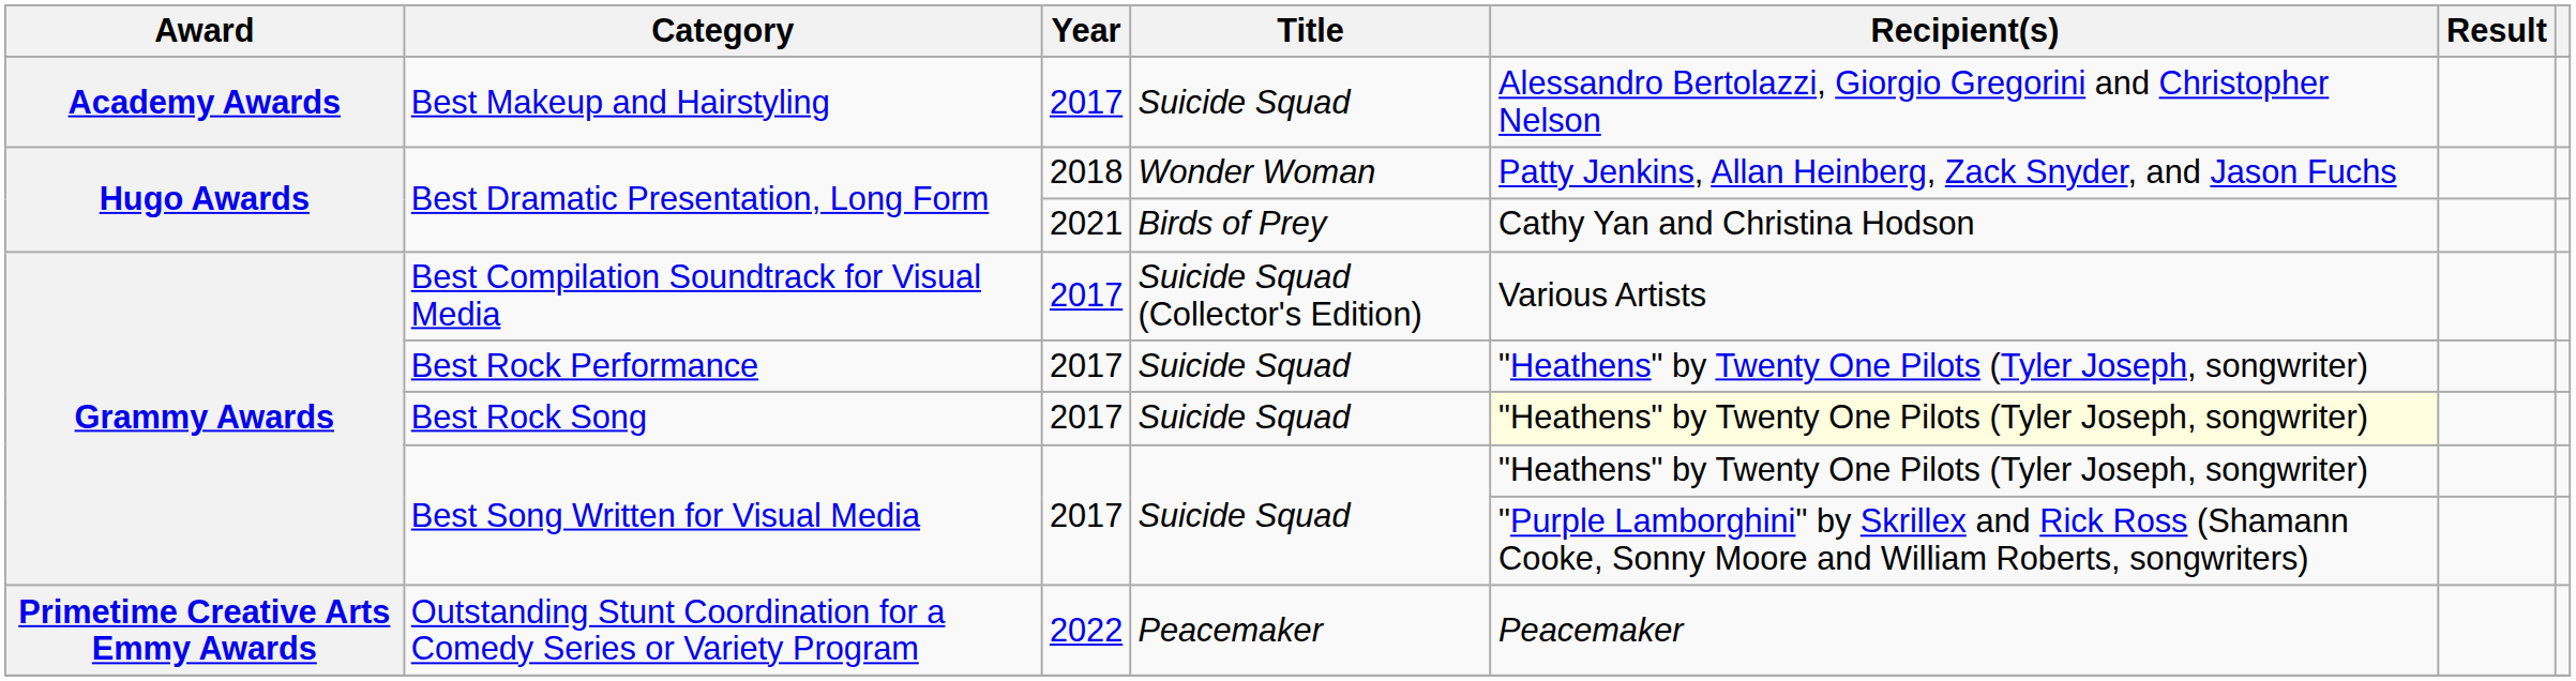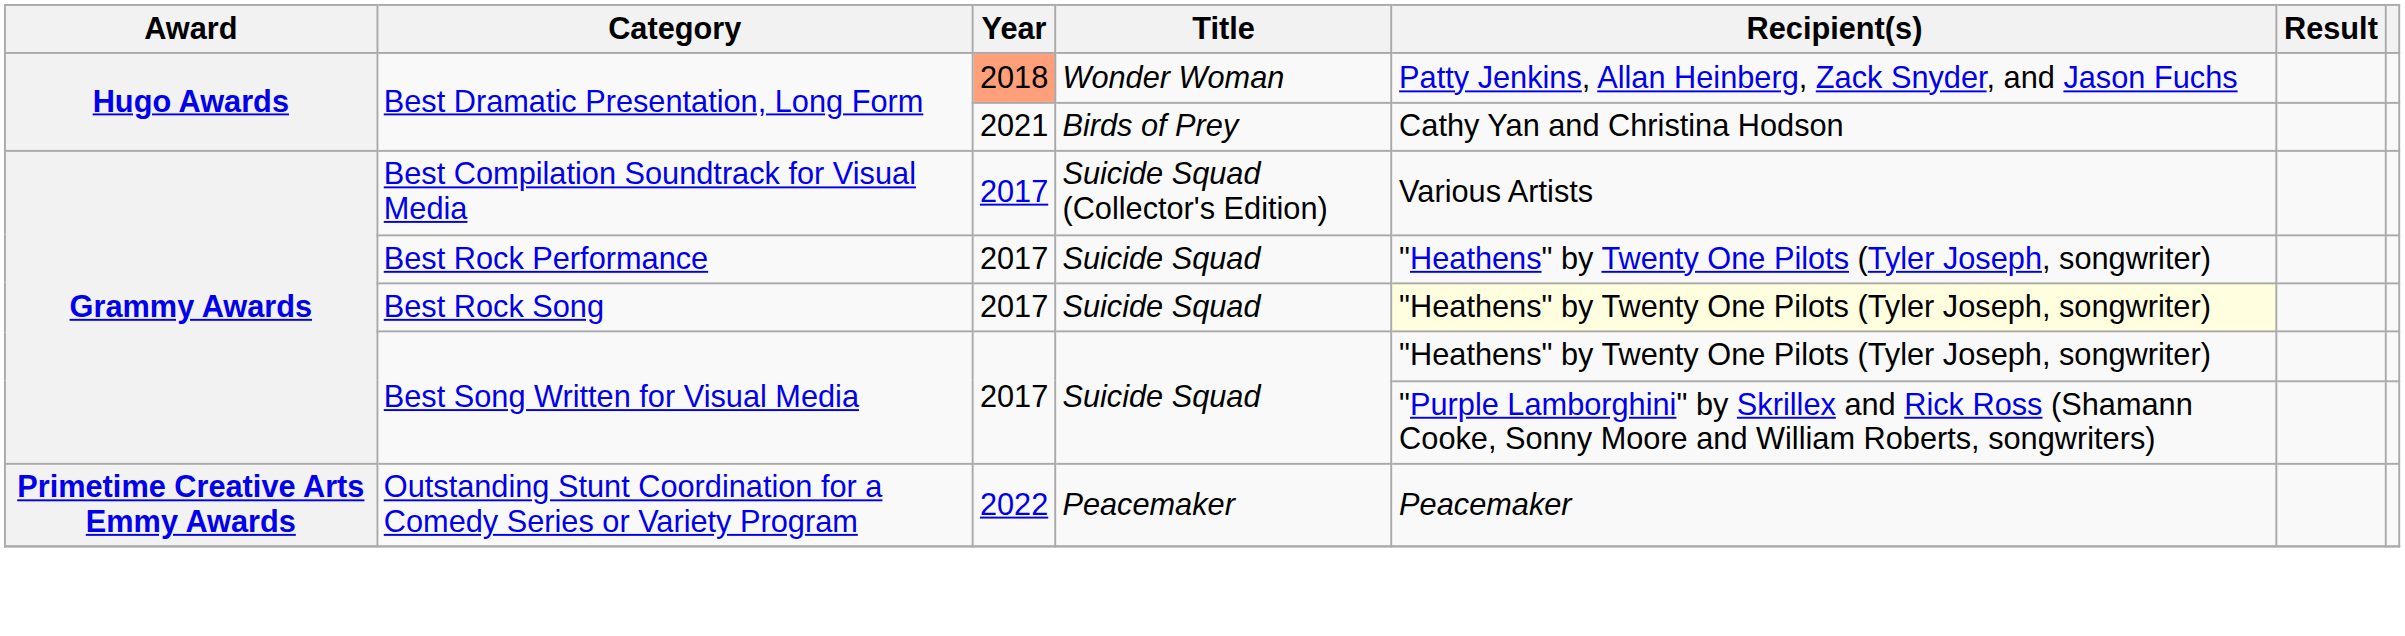 <table class="wikitable plainrowheaders">
 <tr>
 <th scope="col">Award</th>
 <th scope="col">Category</th>
 <th scope="col">Year</th>
 <th scope="col">Title</th>
 <th scope="col">Recipient(s)</th>
 <th scope="col">Result</th>
 <th scope="col" class="unsortable"></th>
 </tr>
 <tr>
-<th scope="row"><a href='#'>Academy Awards</a></th>
-<td><a href='#'>Best Makeup and Hairstyling</a></td>
-<td><a href='#'>2017</a></td>
-<td><em>Suicide Squad</em></td>
-<td><a href='#'>Alessandro Bertolazzi</a>, <a href='#'>Giorgio Gregorini</a> and <a href='#'>Christopher Nelson</a></td>
-<td></td>
-<td style="text-align:center;"></td>
-</tr>
-<tr>
 <th rowspan="2" scope="rowgroup"><a href='#'>Hugo Awards</a></th>
 <td rowspan="2"><a href='#'>Best Dramatic Presentation, Long Form</a></td>
-<td>2018</td>
+<td style="background: lightsalmon;">2018</td>
 <td><em>Wonder Woman</em></td>
 <td><a href='#'>Patty Jenkins</a>, <a href='#'>Allan Heinberg</a>, <a href='#'>Zack Snyder</a>, and <a href='#'>Jason Fuchs</a></td>
 <td></td>
 <td style="text-align:center;"></td>
 </tr>
 <tr>
 <td>2021</td>
 <td><em>Birds of Prey</em></td>
 <td>Cathy Yan and Christina Hodson</td>
 <td></td>
 <td style="text-align:center;"></td>
 </tr>
 <tr>
 <th rowspan="5" scope="rowgroup"><a href='#'>Grammy Awards</a></th>
 <td><a href='#'>Best Compilation Soundtrack for Visual Media</a></td>
 <td><a href='#'>2017</a></td>
 <td><em>Suicide Squad</em> (Collector's Edition)</td>
 <td>Various Artists</td>
 <td></td>
 <td style="text-align:center;"></td>
 </tr>
 <tr>
 <td><a href='#'>Best Rock Performance</a></td>
 <td>2017</td>
 <td><em>Suicide Squad</em></td>
 <td>"<a href='#'>Heathens</a>" by <a href='#'>Twenty One Pilots</a> (<a href='#'>Tyler Joseph</a>, songwriter)</td>
 <td></td>
 <td style="text-align:center;"></td>
 </tr>
 <tr>
 <td><a href='#'>Best Rock Song</a></td>
 <td>2017</td>
 <td><em>Suicide Squad</em></td>
 <td style="background: lightyellow;">"Heathens" by Twenty One Pilots (Tyler Joseph, songwriter)</td>
 <td></td>
 <td style="text-align:center;"></td>
 </tr>
 <tr>
 <td rowspan="2"><a href='#'>Best Song Written for Visual Media</a></td>
 <td rowspan="2">2017</td>
 <td rowspan="2"><em>Suicide Squad</em></td>
 <td>"Heathens" by Twenty One Pilots (Tyler Joseph, songwriter)</td>
 <td></td>
 <td style="text-align:center;"></td>
 </tr>
 <tr>
 <td>"<a href='#'>Purple Lamborghini</a>" by <a href='#'>Skrillex</a> and <a href='#'>Rick Ross</a> (Shamann Cooke, Sonny Moore and William Roberts, songwriters)</td>
 <td></td>
 <td style="text-align:center;"></td>
 </tr>
 <tr>
 <th scope="row"><a href='#'>Primetime Creative Arts Emmy Awards</a></th>
 <td><a href='#'>Outstanding Stunt Coordination for a Comedy Series or Variety Program</a></td>
 <td><a href='#'>2022</a></td>
 <td><em>Peacemaker</em></td>
 <td><em>Peacemaker</em></td>
 <td></td>
 <td style="text-align:center;"></td>
 </tr>
 <tr>
 </tr>
 </table>
